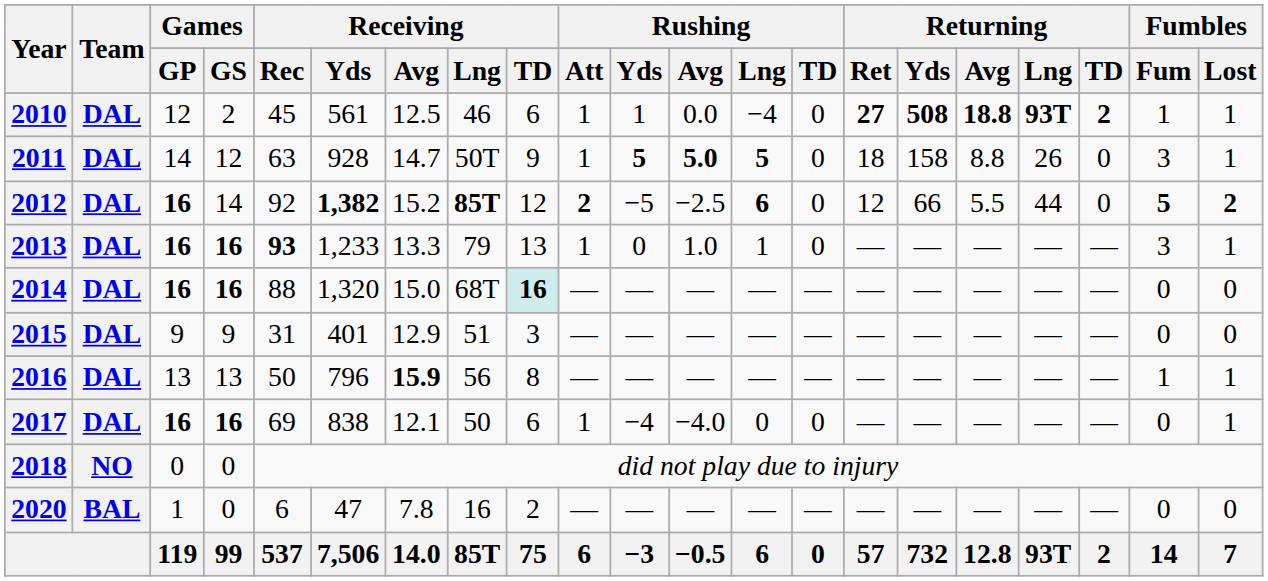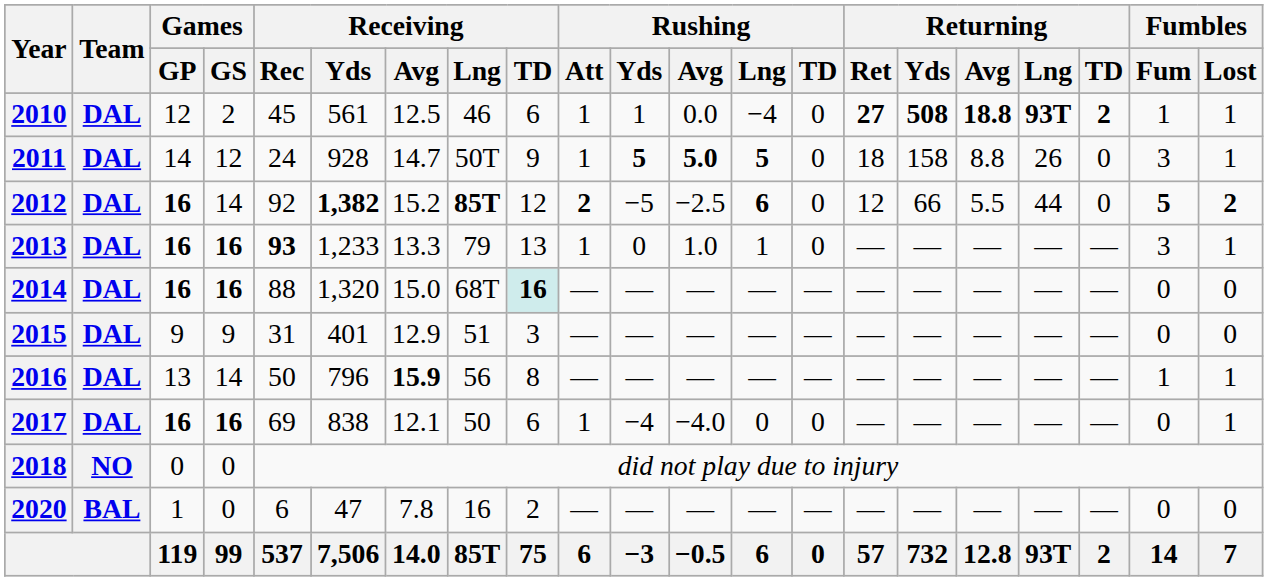 <table class= "wikitable" style="text-align:center;">
 <tr>
 <th rowspan="2">Year</th>
 <th rowspan="2">Team</th>
 <th colspan="2">Games</th>
 <th colspan="5">Receiving</th>
 <th colspan="5">Rushing</th>
 <th colspan="5">Returning</th>
 <th colspan="2">Fumbles</th>
 </tr>
 <tr>
 <th>GP</th>
 <th>GS</th>
 <th>Rec</th>
 <th>Yds</th>
 <th>Avg</th>
 <th>Lng</th>
 <th>TD</th>
 <th>Att</th>
 <th>Yds</th>
 <th>Avg</th>
 <th>Lng</th>
 <th>TD</th>
 <th>Ret</th>
 <th>Yds</th>
 <th>Avg</th>
 <th>Lng</th>
 <th>TD</th>
 <th>Fum</th>
 <th>Lost</th>
 </tr>
 <tr>
 <th><a href='#'>2010</a></th>
 <th><a href='#'>DAL</a></th>
 <td>12</td>
 <td>2</td>
 <td>45</td>
 <td>561</td>
 <td>12.5</td>
 <td>46</td>
 <td>6</td>
 <td>1</td>
 <td>1</td>
 <td>0.0</td>
 <td>−4</td>
 <td>0</td>
 <td><strong>27</strong></td>
 <td><strong>508</strong></td>
 <td><strong>18.8</strong></td>
 <td><strong>93T</strong></td>
 <td><strong>2</strong></td>
 <td>1</td>
 <td>1</td>
 </tr>
 <tr>
 <th><a href='#'>2011</a></th>
 <th><a href='#'>DAL</a></th>
 <td>14</td>
 <td>12</td>
-<td>63</td>
+<td>24</td>
 <td>928</td>
 <td>14.7</td>
 <td>50T</td>
 <td>9</td>
 <td>1</td>
 <td><strong>5</strong></td>
 <td><strong>5.0</strong></td>
 <td><strong>5</strong></td>
 <td>0</td>
 <td>18</td>
 <td>158</td>
 <td>8.8</td>
 <td>26</td>
 <td>0</td>
 <td>3</td>
 <td>1</td>
 </tr>
 <tr>
 <th><a href='#'>2012</a></th>
 <th><a href='#'>DAL</a></th>
 <td><strong>16</strong></td>
 <td>14</td>
 <td>92</td>
 <td><strong>1,382</strong></td>
 <td>15.2</td>
 <td><strong>85T</strong></td>
 <td>12</td>
 <td><strong>2</strong></td>
 <td>−5</td>
 <td>−2.5</td>
 <td><strong>6</strong></td>
 <td>0</td>
 <td>12</td>
 <td>66</td>
 <td>5.5</td>
 <td>44</td>
 <td>0</td>
 <td><strong>5</strong></td>
 <td><strong>2</strong></td>
 </tr>
 <tr>
 <th><a href='#'>2013</a></th>
 <th><a href='#'>DAL</a></th>
 <td><strong>16</strong></td>
 <td><strong>16</strong></td>
 <td><strong>93</strong></td>
 <td>1,233</td>
 <td>13.3</td>
 <td>79</td>
 <td>13</td>
 <td>1</td>
 <td>0</td>
 <td>1.0</td>
 <td>1</td>
 <td>0</td>
 <td>—</td>
 <td>—</td>
 <td>—</td>
 <td>—</td>
 <td>—</td>
 <td>3</td>
 <td>1</td>
 </tr>
 <tr>
 <th><a href='#'>2014</a></th>
 <th><a href='#'>DAL</a></th>
 <td><strong>16</strong></td>
 <td><strong>16</strong></td>
 <td>88</td>
 <td>1,320</td>
 <td>15.0</td>
 <td>68T</td>
 <td style="background:#cfecec"><strong>16</strong></td>
 <td>—</td>
 <td>—</td>
 <td>—</td>
 <td>—</td>
 <td>—</td>
 <td>—</td>
 <td>—</td>
 <td>—</td>
 <td>—</td>
 <td>—</td>
 <td>0</td>
 <td>0</td>
 </tr>
 <tr>
 <th><a href='#'>2015</a></th>
 <th><a href='#'>DAL</a></th>
 <td>9</td>
 <td>9</td>
 <td>31</td>
 <td>401</td>
 <td>12.9</td>
 <td>51</td>
 <td>3</td>
 <td>—</td>
 <td>—</td>
 <td>—</td>
 <td>—</td>
 <td>—</td>
 <td>—</td>
 <td>—</td>
 <td>—</td>
 <td>—</td>
 <td>—</td>
 <td>0</td>
 <td>0</td>
 </tr>
 <tr>
 <th><a href='#'>2016</a></th>
 <th><a href='#'>DAL</a></th>
 <td>13</td>
-<td>13</td>
+<td>14</td>
 <td>50</td>
 <td>796</td>
 <td><strong>15.9</strong></td>
 <td>56</td>
 <td>8</td>
 <td>—</td>
 <td>—</td>
 <td>—</td>
 <td>—</td>
 <td>—</td>
 <td>—</td>
 <td>—</td>
 <td>—</td>
 <td>—</td>
 <td>—</td>
 <td>1</td>
 <td>1</td>
 </tr>
 <tr>
 <th><a href='#'>2017</a></th>
 <th><a href='#'>DAL</a></th>
 <td><strong>16</strong></td>
 <td><strong>16</strong></td>
 <td>69</td>
 <td>838</td>
 <td>12.1</td>
 <td>50</td>
 <td>6</td>
 <td>1</td>
 <td>−4</td>
 <td>−4.0</td>
 <td>0</td>
 <td>0</td>
 <td>—</td>
 <td>—</td>
 <td>—</td>
 <td>—</td>
 <td>—</td>
 <td>0</td>
 <td>1</td>
 </tr>
 <tr>
 <th><a href='#'>2018</a></th>
 <th><a href='#'>NO</a></th>
 <td>0</td>
 <td>0</td>
 <td colspan="17"><em>did not play due to injury</em></td>
 </tr>
 <tr>
 <th><a href='#'>2020</a></th>
 <th><a href='#'>BAL</a></th>
 <td>1</td>
 <td>0</td>
 <td>6</td>
 <td>47</td>
 <td>7.8</td>
 <td>16</td>
 <td>2</td>
 <td>—</td>
 <td>—</td>
 <td>—</td>
 <td>—</td>
 <td>—</td>
 <td>—</td>
 <td>—</td>
 <td>—</td>
 <td>—</td>
 <td>—</td>
 <td>0</td>
 <td>0</td>
 </tr>
 <tr>
 <th colspan="2"></th>
 <th>119</th>
 <th>99</th>
 <th>537</th>
 <th>7,506</th>
 <th>14.0</th>
 <th>85T</th>
 <th>75</th>
 <th>6</th>
 <th>−3</th>
 <th>−0.5</th>
 <th>6</th>
 <th>0</th>
 <th>57</th>
 <th>732</th>
 <th>12.8</th>
 <th>93T</th>
 <th>2</th>
 <th>14</th>
 <th>7</th>
 </tr>
 </table>
